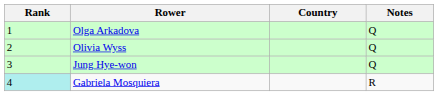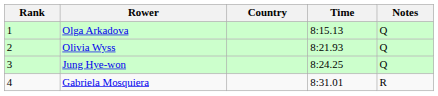 <table class="wikitable" width=50%>
 <tr>
 <th>Rank</th>
 <th>Rower</th>
 <th>Country</th>
+<th>Time</th>
 <th>Notes</th>
 </tr>
 <tr bgcolor=ccffcc>
 <td>1</td>
 <td><a href='#'>Olga Arkadova</a></td>
 <td></td>
+<td>8:15.13</td>
 <td>Q</td>
 </tr>
 <tr bgcolor=ccffcc>
 <td>2</td>
 <td><a href='#'>Olivia Wyss</a></td>
 <td></td>
+<td>8:21.93</td>
 <td>Q</td>
 </tr>
 <tr bgcolor=ccffcc>
 <td>3</td>
 <td><a href='#'>Jung Hye-won</a></td>
 <td></td>
+<td>8:24.25</td>
 <td>Q</td>
 </tr>
 <tr>
-<td style="background: paleturquoise;">4</td>
+<td>4</td>
 <td><a href='#'>Gabriela Mosquiera</a></td>
 <td></td>
+<td>8:31.01</td>
 <td>R</td>
 </tr>
 </table>
